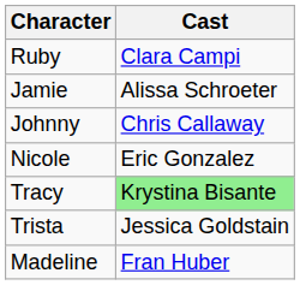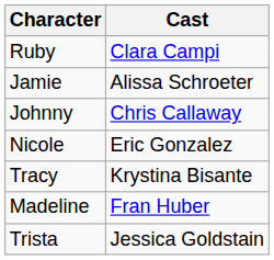 <table class=wikitable>
 <tr>
 <th>Character</th>
 <th>Cast</th>
 </tr>
 <tr>
 <td>Ruby</td>
 <td><a href='#'>Clara Campi</a></td>
 </tr>
 <tr>
 <td>Jamie</td>
 <td>Alissa Schroeter</td>
 </tr>
 <tr>
 <td>Johnny</td>
 <td><a href='#'>Chris Callaway</a></td>
 </tr>
 <tr>
 <td>Nicole</td>
 <td>Eric Gonzalez</td>
 </tr>
 <tr>
 <td>Tracy</td>
-<td style="background: lightgreen;">Krystina Bisante</td>
+<td>Krystina Bisante</td>
+</tr>
+<tr>
+<td>Madeline</td>
+<td><a href='#'>Fran Huber</a></td>
 </tr>
 <tr>
 <td>Trista</td>
 <td>Jessica Goldstain</td>
 </tr>
-<tr>
-<td>Madeline</td>
-<td><a href='#'>Fran Huber</a></td>
-</tr>
 </table>
